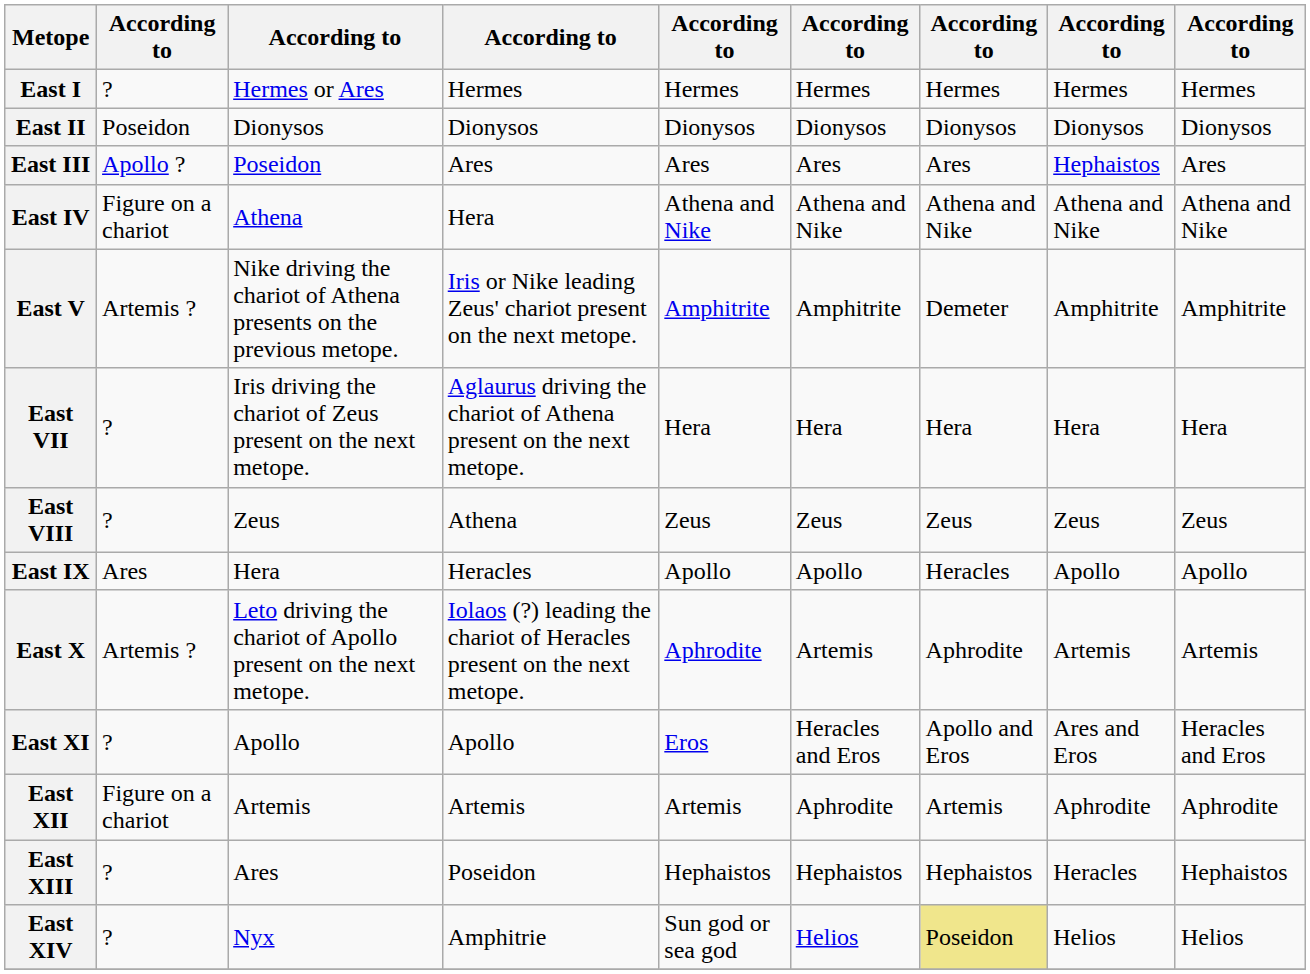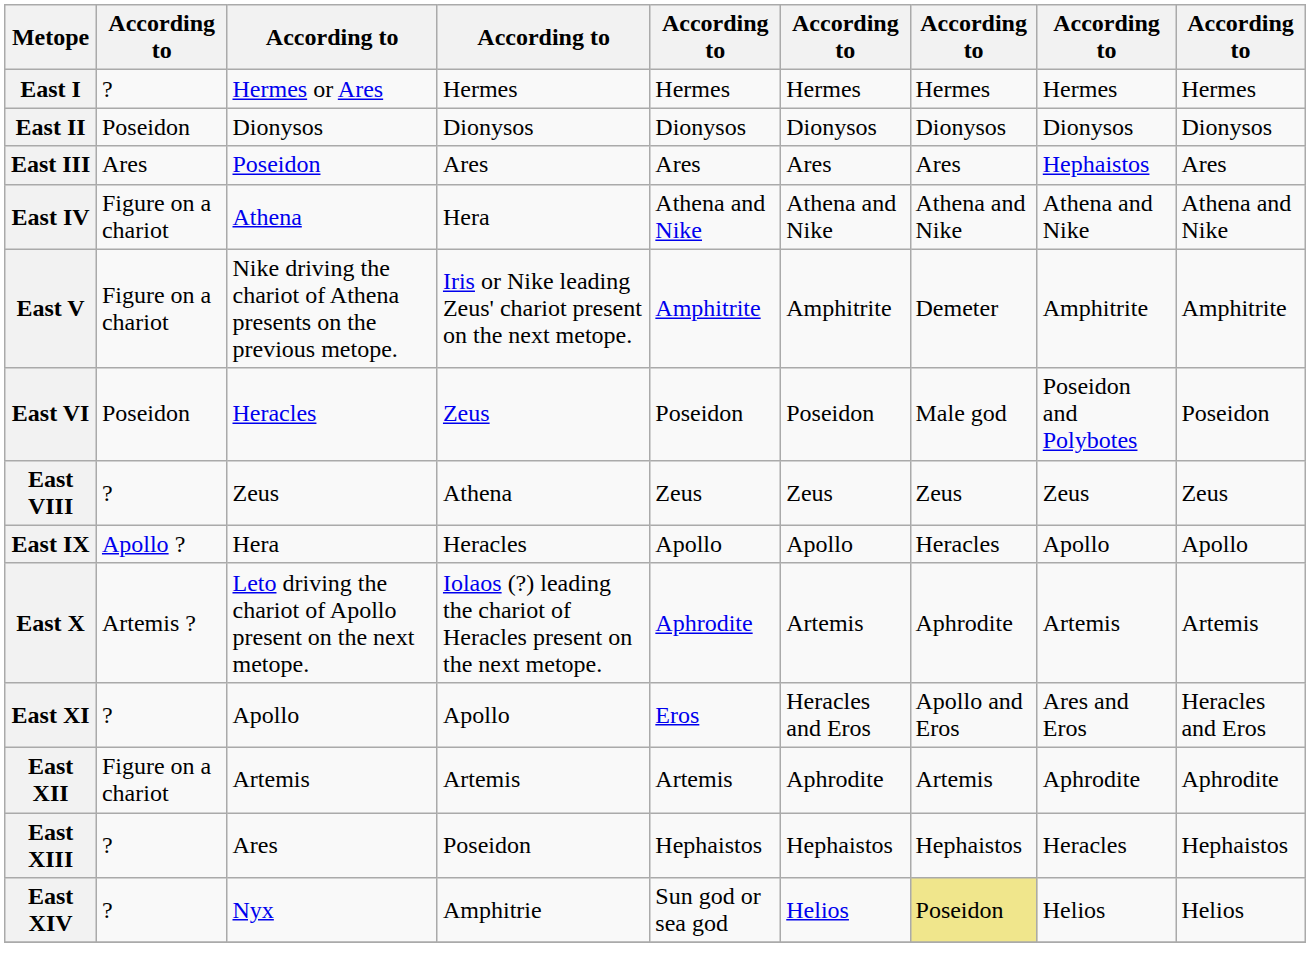 <table class="wikitable centre">
 <tr>
 <th scope="col">Metope</th>
 <th scope="col">According to </th>
 <th scope="col">According to </th>
 <th scope="col">According to </th>
 <th scope="col">According to </th>
 <th scope="col">According to </th>
 <th scope="col">According to </th>
 <th scope="col">According to </th>
 <th scope="col">According to </th>
 </tr>
 <tr>
 <th scope= "col">East I</th>
 <td>?</td>
 <td><a href='#'>Hermes</a> or <a href='#'>Ares</a></td>
 <td>Hermes</td>
 <td>Hermes</td>
 <td>Hermes</td>
 <td>Hermes</td>
 <td>Hermes</td>
 <td>Hermes</td>
 </tr>
 <tr>
 <th scope= "col">East II</th>
 <td>Poseidon</td>
 <td>Dionysos</td>
 <td>Dionysos</td>
 <td>Dionysos</td>
 <td>Dionysos</td>
 <td>Dionysos</td>
 <td>Dionysos</td>
 <td>Dionysos</td>
 </tr>
 <tr>
 <th scope= "col">East III</th>
-<td><a href='#'>Apollo</a> ?</td>
+<td>Ares</td>
 <td><a href='#'>Poseidon</a></td>
 <td>Ares</td>
 <td>Ares</td>
 <td>Ares</td>
 <td>Ares</td>
 <td><a href='#'>Hephaistos</a></td>
 <td>Ares</td>
 </tr>
 <tr>
 <th scope= "col">East IV</th>
 <td>Figure on a chariot</td>
 <td><a href='#'>Athena</a></td>
 <td>Hera</td>
 <td>Athena and <a href='#'>Nike</a></td>
 <td>Athena and Nike</td>
 <td>Athena and Nike</td>
 <td>Athena and Nike</td>
 <td>Athena and Nike</td>
 </tr>
 <tr>
 <th scope= "col">East V</th>
-<td>Artemis ?</td>
+<td>Figure on a chariot</td>
 <td>Nike driving the chariot of Athena presents on the previous metope.</td>
 <td><a href='#'>Iris</a> or Nike leading Zeus' chariot present on the next metope.</td>
 <td><a href='#'>Amphitrite</a></td>
 <td>Amphitrite</td>
 <td>Demeter</td>
 <td>Amphitrite</td>
 <td>Amphitrite</td>
 </tr>
 <tr>
-<th scope= "col">East VII</th>
-<td>?</td>
-<td>Iris driving the chariot of Zeus present on the next metope.</td>
-<td><a href='#'>Aglaurus</a> driving the chariot of Athena present on the next metope.</td>
-<td>Hera</td>
-<td>Hera</td>
-<td>Hera</td>
-<td>Hera</td>
-<td>Hera</td>
+<th scope= "col">East VI</th>
+<td>Poseidon</td>
+<td><a href='#'>Heracles</a></td>
+<td><a href='#'>Zeus</a></td>
+<td>Poseidon</td>
+<td>Poseidon</td>
+<td>Male god</td>
+<td>Poseidon and <a href='#'>Polybotes</a></td>
+<td>Poseidon</td>
 </tr>
 <tr>
 <th scope= "col">East VIII</th>
 <td>?</td>
 <td>Zeus</td>
 <td>Athena</td>
 <td>Zeus</td>
 <td>Zeus</td>
 <td>Zeus</td>
 <td>Zeus</td>
 <td>Zeus</td>
 </tr>
 <tr>
 <th scope= "col">East IX</th>
-<td>Ares</td>
+<td><a href='#'>Apollo</a> ?</td>
 <td>Hera</td>
 <td>Heracles</td>
 <td>Apollo</td>
 <td>Apollo</td>
 <td>Heracles</td>
 <td>Apollo</td>
 <td>Apollo</td>
 </tr>
 <tr>
 <th scope= "col">East X</th>
 <td>Artemis ?</td>
 <td><a href='#'>Leto</a> driving the chariot of Apollo present on the next metope.</td>
 <td><a href='#'>Iolaos</a> (?) leading the chariot of Heracles present on the next metope.</td>
 <td><a href='#'>Aphrodite</a></td>
 <td>Artemis</td>
 <td>Aphrodite</td>
 <td>Artemis</td>
 <td>Artemis</td>
 </tr>
 <tr>
 <th scope= "col">East XI</th>
 <td>?</td>
 <td>Apollo</td>
 <td>Apollo</td>
 <td><a href='#'>Eros</a></td>
 <td>Heracles and Eros</td>
 <td>Apollo and Eros</td>
 <td>Ares and Eros</td>
 <td>Heracles and Eros</td>
 </tr>
 <tr>
 <th scope= "col">East XII</th>
 <td>Figure on a chariot</td>
 <td>Artemis</td>
 <td>Artemis</td>
 <td>Artemis</td>
 <td>Aphrodite</td>
 <td>Artemis</td>
 <td>Aphrodite</td>
 <td>Aphrodite</td>
 </tr>
 <tr>
 <th scope= "col">East XIII</th>
 <td>?</td>
 <td>Ares</td>
 <td>Poseidon</td>
 <td>Hephaistos</td>
 <td>Hephaistos</td>
 <td>Hephaistos</td>
 <td>Heracles</td>
 <td>Hephaistos</td>
 </tr>
 <tr>
 <th scope= "col">East XIV</th>
 <td>?</td>
 <td><a href='#'>Nyx</a></td>
 <td>Amphitrie</td>
 <td>Sun god or sea god</td>
 <td><a href='#'>Helios</a></td>
 <td style="background: khaki;">Poseidon</td>
 <td>Helios</td>
 <td>Helios</td>
 </tr>
 <tr>
 </tr>
 </table>
